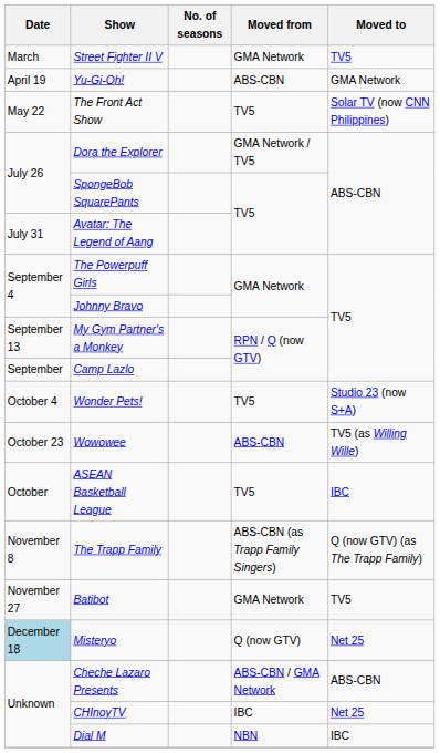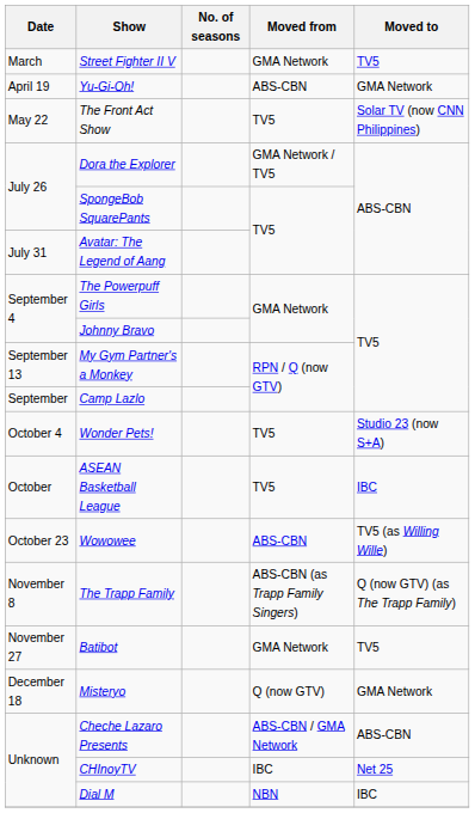 <table class="wikitable" style="text-align:left; line-height:25px; width:auto;">
 <tr>
 <th>Date</th>
 <th>Show</th>
 <th>No. of seasons</th>
 <th>Moved from</th>
 <th>Moved to</th>
 </tr>
 <tr>
 <td>March</td>
 <td><em><a href='#'>Street Fighter II V</a></em></td>
 <td></td>
 <td>GMA Network</td>
 <td><a href='#'>TV5</a></td>
 </tr>
 <tr>
 <td>April 19</td>
 <td><em><a href='#'>Yu-Gi-Oh!</a></em></td>
 <td></td>
 <td>ABS-CBN</td>
 <td>GMA Network</td>
 </tr>
 <tr>
 <td>May 22</td>
 <td><em>The Front Act Show</em></td>
 <td></td>
 <td>TV5</td>
 <td><a href='#'>Solar TV</a> (now <a href='#'>CNN Philippines</a>)</td>
 </tr>
 <tr>
 <td rowspan="2">July 26</td>
 <td><em><a href='#'>Dora the Explorer</a></em></td>
 <td></td>
 <td>GMA Network / TV5</td>
 <td rowspan="3">ABS-CBN</td>
 </tr>
 <tr>
 <td><em><a href='#'>SpongeBob SquarePants</a></em></td>
 <td></td>
 <td rowspan="2">TV5</td>
 </tr>
 <tr>
 <td>July 31</td>
 <td><em><a href='#'>Avatar: The Legend of Aang</a></em></td>
 <td></td>
 </tr>
 <tr>
 <td rowspan="2">September 4</td>
 <td><em><a href='#'>The Powerpuff Girls</a></em></td>
 <td></td>
 <td rowspan="2">GMA Network</td>
 <td rowspan="4">TV5</td>
 </tr>
 <tr>
 <td><em><a href='#'>Johnny Bravo</a></em></td>
 <td></td>
 </tr>
 <tr>
 <td>September 13</td>
 <td><em><a href='#'>My Gym Partner's a Monkey</a></em></td>
 <td></td>
 <td rowspan="2"><a href='#'>RPN</a> / <a href='#'>Q</a> (now <a href='#'>GTV</a>)</td>
 </tr>
 <tr>
 <td>September</td>
 <td><em><a href='#'>Camp Lazlo</a></em></td>
 <td></td>
 </tr>
 <tr>
 <td>October 4</td>
 <td><em><a href='#'>Wonder Pets!</a></em></td>
 <td></td>
 <td>TV5</td>
 <td><a href='#'>Studio 23</a> (now <a href='#'>S+A</a>)</td>
 </tr>
 <tr>
+<td>October</td>
+<td><em><a href='#'>ASEAN Basketball League</a></em></td>
+<td></td>
+<td>TV5</td>
+<td><a href='#'>IBC</a></td>
+</tr>
+<tr>
 <td>October 23</td>
 <td><em><a href='#'>Wowowee</a></em></td>
 <td></td>
 <td><a href='#'>ABS-CBN</a></td>
 <td>TV5 (as <em><a href='#'>Willing Wille</a></em>)</td>
-</tr>
-<tr>
-<td>October</td>
-<td><em><a href='#'>ASEAN Basketball League</a></em></td>
-<td></td>
-<td>TV5</td>
-<td><a href='#'>IBC</a></td>
 </tr>
 <tr>
 <td>November 8</td>
 <td><em><a href='#'>The Trapp Family</a></em></td>
 <td></td>
 <td>ABS-CBN (as <em>Trapp Family Singers</em>)</td>
 <td>Q (now GTV) (as <em>The Trapp Family</em>)</td>
 </tr>
 <tr>
 <td>November 27</td>
 <td><em><a href='#'>Batibot</a></em></td>
 <td></td>
 <td>GMA Network</td>
 <td>TV5</td>
 </tr>
 <tr>
-<td style="background: lightblue;">December 18</td>
+<td>December 18</td>
 <td><em><a href='#'>Misteryo</a></em></td>
 <td></td>
 <td>Q (now GTV)</td>
-<td><a href='#'>Net 25</a></td>
+<td>GMA Network</td>
 </tr>
 <tr>
 <td rowspan="3">Unknown</td>
 <td><em><a href='#'>Cheche Lazaro Presents</a></em></td>
 <td></td>
 <td><a href='#'>ABS-CBN</a> / <a href='#'>GMA Network</a></td>
 <td>ABS-CBN</td>
 </tr>
 <tr>
 <td><em><a href='#'>CHInoyTV</a></em></td>
 <td></td>
 <td>IBC</td>
 <td><a href='#'>Net 25</a></td>
 </tr>
 <tr>
 <td><em><a href='#'>Dial M</a></em></td>
 <td></td>
 <td><a href='#'>NBN</a></td>
 <td>IBC</td>
 </tr>
 <tr>
 </tr>
 </table>
